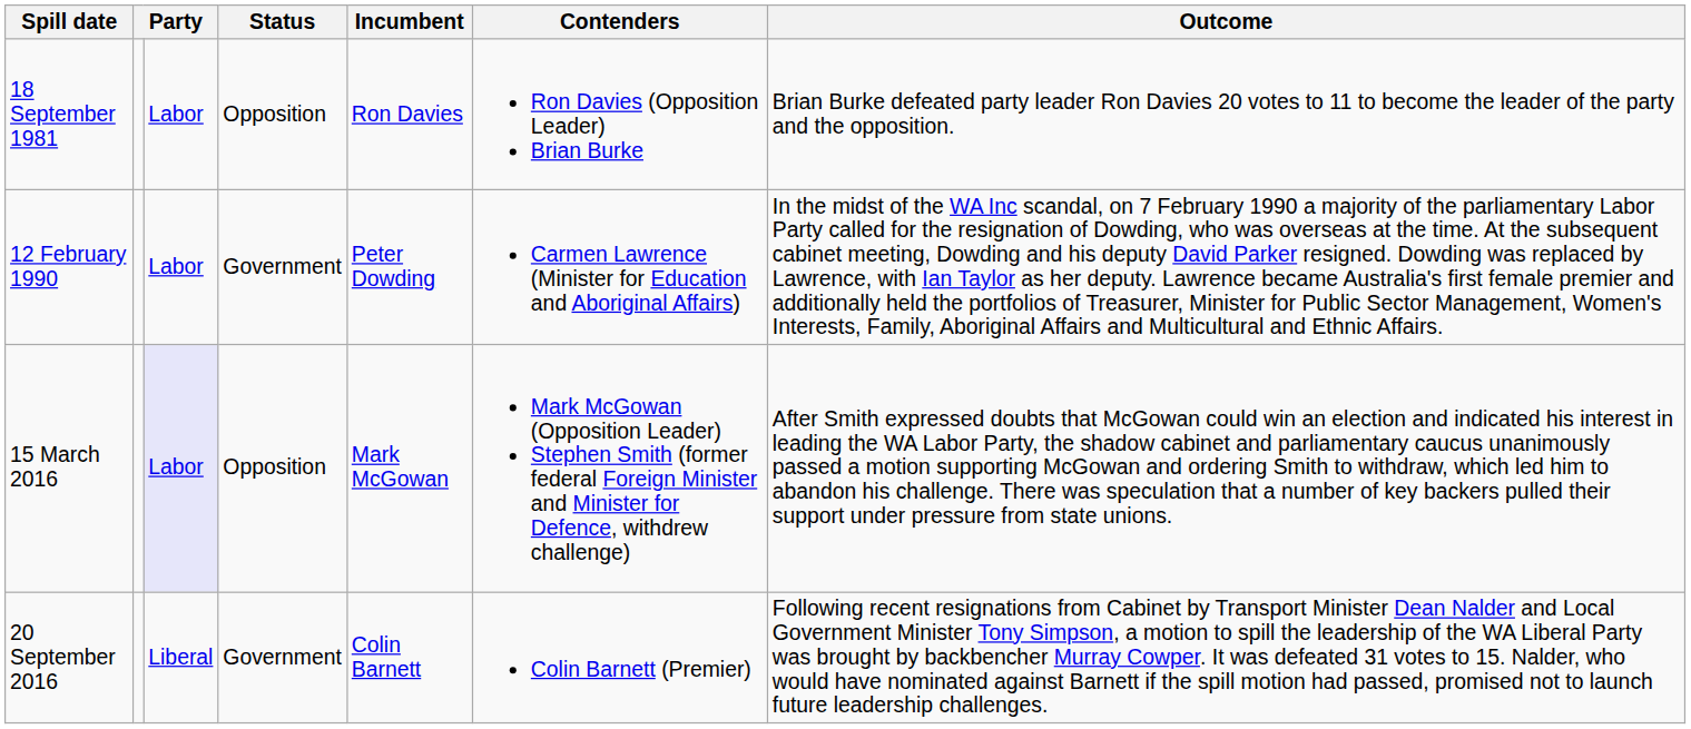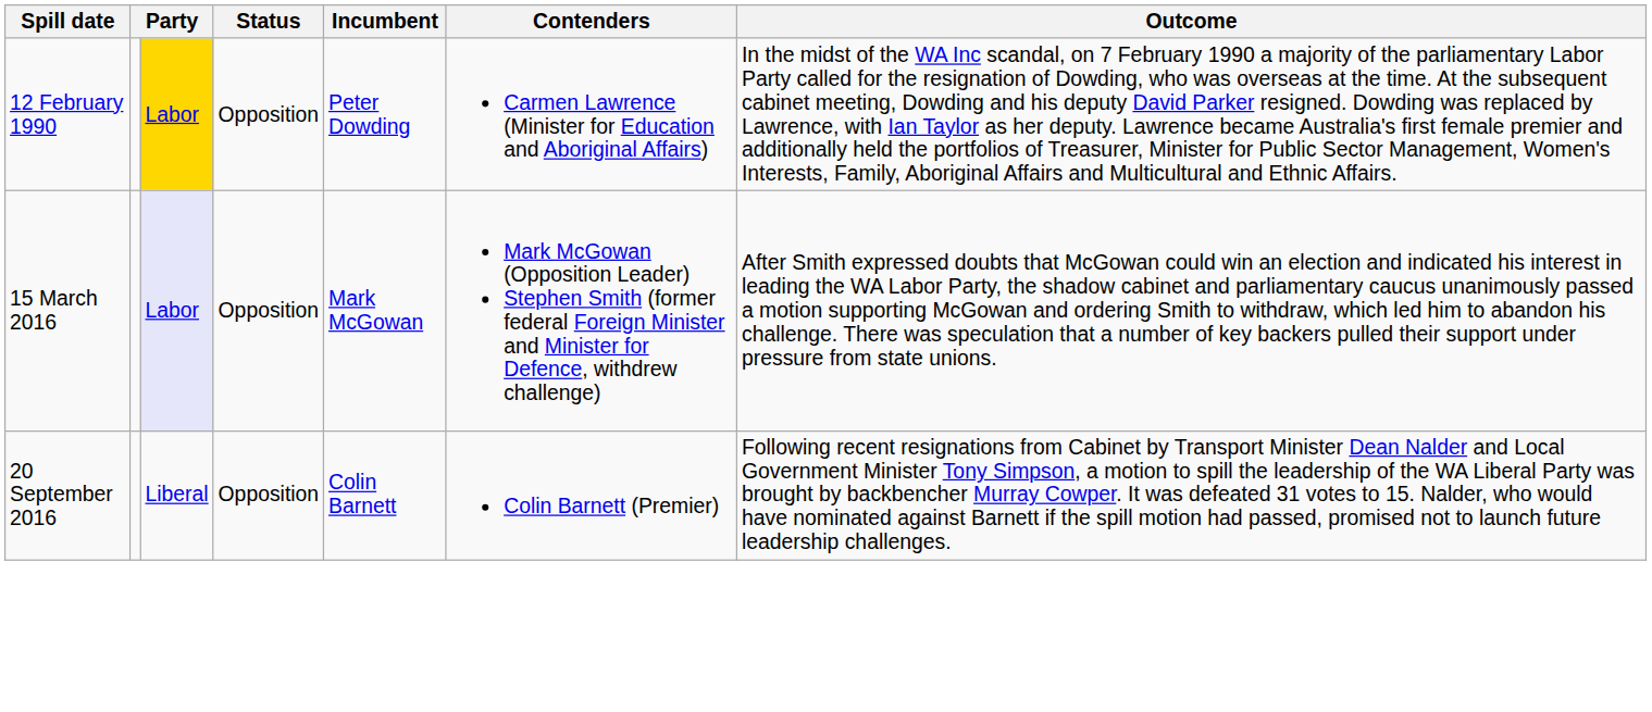 <table class="wikitable">
 <tr>
 <th>Spill date</th>
 <th colspan="2">Party</th>
 <th>Status</th>
 <th>Incumbent</th>
 <th>Contenders</th>
 <th>Outcome</th>
 </tr>
 <tr>
-<td><a href='#'>18 September 1981</a></td>
-<td></td>
-<td><a href='#'>Labor</a></td>
-<td>Opposition</td>
-<td><a href='#'>Ron Davies</a></td>
-<td><br><ul><li><a href='#'>Ron Davies</a> (Opposition Leader)</li><li><a href='#'>Brian Burke</a></li></ul></td>
-<td>Brian Burke defeated party leader Ron Davies 20 votes to 11 to become the leader of the party and the opposition.</td>
-</tr>
-<tr>
 <td><a href='#'>12 February 1990</a></td>
 <td></td>
-<td><a href='#'>Labor</a></td>
-<td>Government</td>
+<td style="background: gold;"><a href='#'>Labor</a></td>
+<td>Opposition</td>
 <td><a href='#'>Peter Dowding</a></td>
 <td><br><ul><li><a href='#'>Carmen Lawrence</a> (Minister for <a href='#'>Education</a> and <a href='#'>Aboriginal Affairs</a>)</li></ul></td>
 <td>In the midst of the <a href='#'>WA Inc</a> scandal, on 7 February 1990 a majority of the parliamentary Labor Party called for the resignation of Dowding, who was overseas at the time. At the subsequent cabinet meeting, Dowding and his deputy <a href='#'>David Parker</a> resigned. Dowding was replaced by Lawrence, with <a href='#'>Ian Taylor</a> as her deputy. Lawrence became Australia's first female premier and additionally held the portfolios of Treasurer, Minister for Public Sector Management, Women's Interests, Family, Aboriginal Affairs and Multicultural and Ethnic Affairs.</td>
 </tr>
 <tr>
 <td>15 March 2016</td>
 <td></td>
 <td style="background: lavender;"><a href='#'>Labor</a></td>
 <td>Opposition</td>
 <td><a href='#'>Mark McGowan</a></td>
 <td><br><ul><li><a href='#'>Mark McGowan</a> (Opposition Leader)</li><li><a href='#'>Stephen Smith</a> (former federal <a href='#'>Foreign Minister</a> and <a href='#'>Minister for Defence</a>, withdrew challenge)</li></ul></td>
 <td>After Smith expressed doubts that McGowan could win an election and indicated his interest in leading the WA Labor Party, the shadow cabinet and parliamentary caucus unanimously passed a motion supporting McGowan and ordering Smith to withdraw, which led him to abandon his challenge. There was speculation that a number of key backers pulled their support under pressure from state unions.</td>
 </tr>
 <tr>
 <td>20 September 2016</td>
 <td></td>
 <td><a href='#'>Liberal</a></td>
-<td>Government</td>
+<td>Opposition</td>
 <td><a href='#'>Colin Barnett</a></td>
 <td><br><ul><li><a href='#'>Colin Barnett</a> (Premier)</li></ul></td>
 <td>Following recent resignations from Cabinet by Transport Minister <a href='#'>Dean Nalder</a> and Local Government Minister <a href='#'>Tony Simpson</a>, a motion to spill the leadership of the WA Liberal Party was brought by backbencher <a href='#'>Murray Cowper</a>. It was defeated 31 votes to 15. Nalder, who would have nominated against Barnett if the spill motion had passed, promised not to launch future leadership challenges.</td>
 </tr>
 </table>
